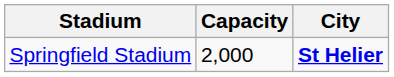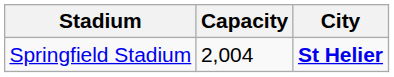 <table class="wikitable sortable">
 <tr>
 <th>Stadium</th>
 <th>Capacity</th>
 <th>City</th>
 </tr>
 <tr>
 <td><a href='#'>Springfield Stadium</a></td>
-<td>2,000</td>
+<td>2,004</td>
 <td><strong><a href='#'>St Helier</a></strong></td>
 </tr>
 </table>
